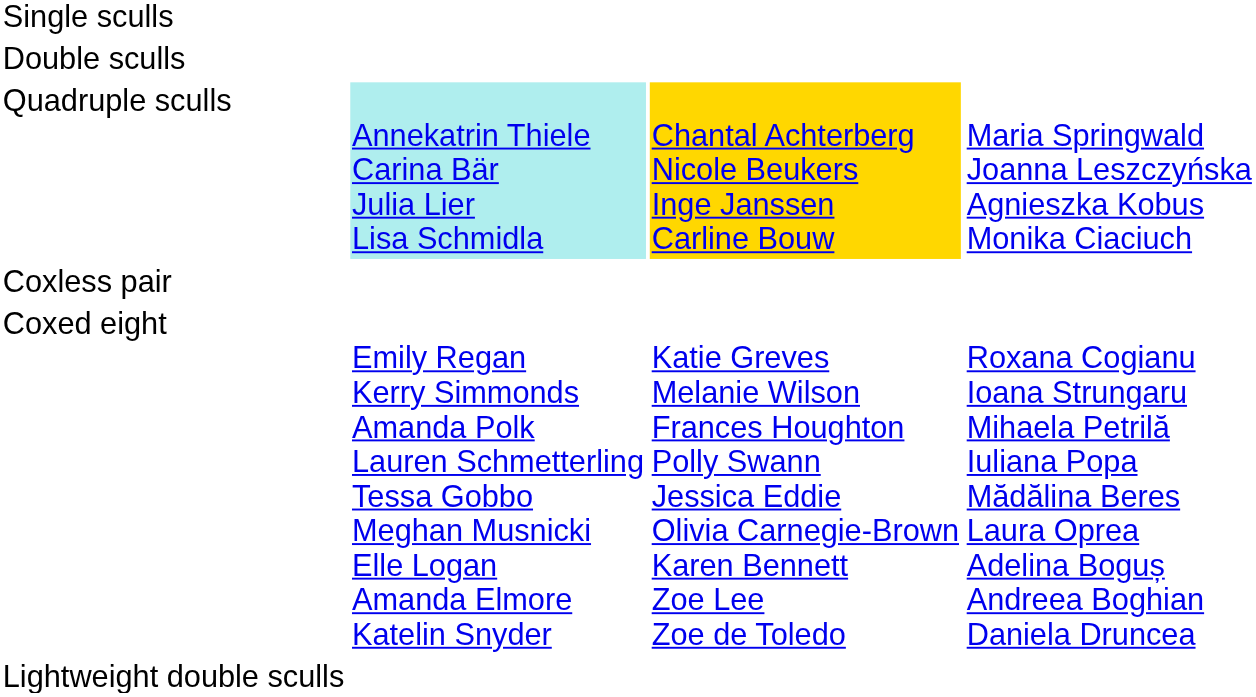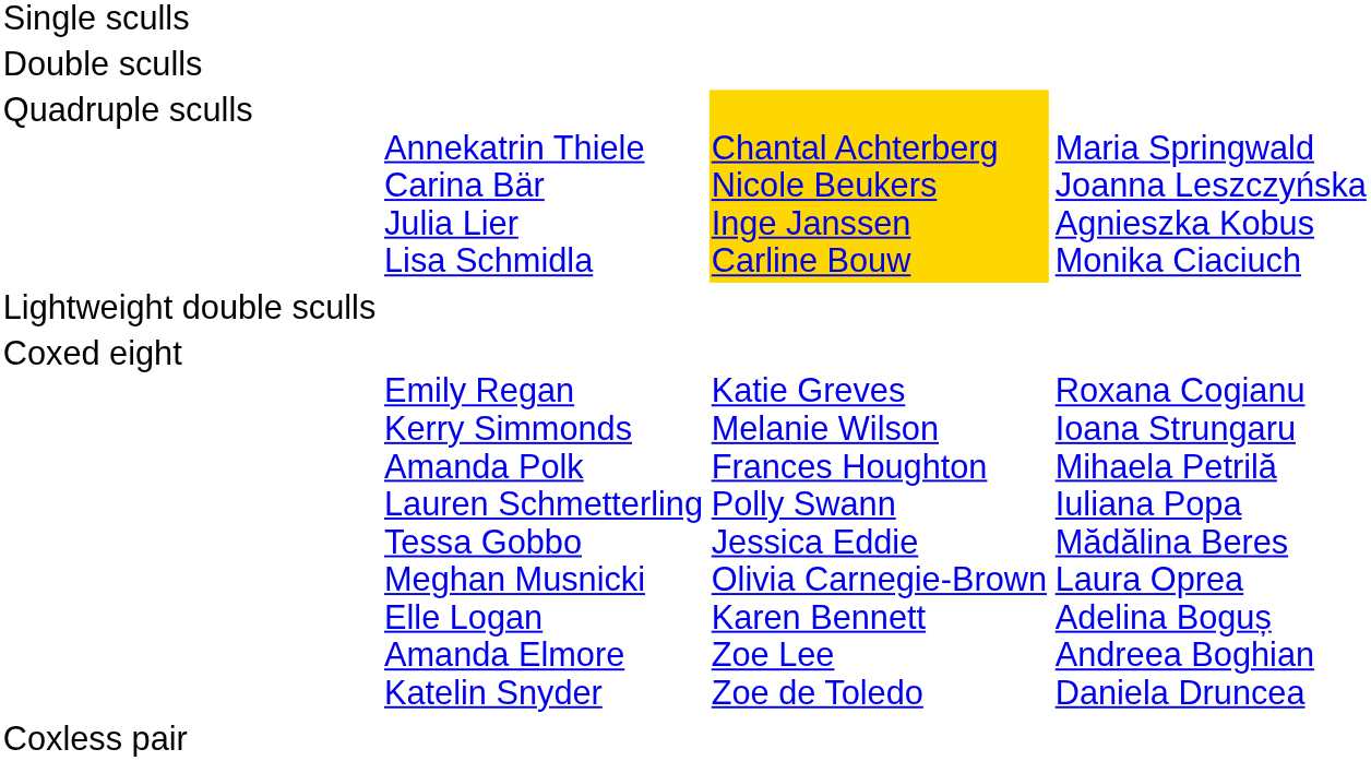 <table>
 <tr>
 <td>Single sculls <br></td>
 <td></td>
 <td></td>
 <td></td>
 </tr>
 <tr valign="top">
 <td>Double sculls <br></td>
 <td></td>
 <td></td>
 <td></td>
 </tr>
 <tr valign="top">
 <td>Quadruple sculls <br></td>
-<td style="background: paleturquoise;"><br><a href='#'>Annekatrin Thiele</a><br><a href='#'>Carina Bär</a><br><a href='#'>Julia Lier</a><br><a href='#'>Lisa Schmidla</a></td>
+<td><br><a href='#'>Annekatrin Thiele</a><br><a href='#'>Carina Bär</a><br><a href='#'>Julia Lier</a><br><a href='#'>Lisa Schmidla</a></td>
 <td style="background: gold;"><br><a href='#'>Chantal Achterberg</a><br><a href='#'>Nicole Beukers</a><br><a href='#'>Inge Janssen</a><br><a href='#'>Carline Bouw</a></td>
 <td><br><a href='#'>Maria Springwald</a><br><a href='#'>Joanna Leszczyńska</a><br><a href='#'>Agnieszka Kobus</a><br><a href='#'>Monika Ciaciuch</a></td>
 </tr>
 <tr valign="top">
-<td>Coxless pair <br></td>
+<td>Lightweight double sculls <br></td>
 <td></td>
 <td></td>
 <td></td>
 </tr>
 <tr valign="top">
 <td>Coxed eight <br></td>
 <td><br><a href='#'>Emily Regan</a><br><a href='#'>Kerry Simmonds</a><br><a href='#'>Amanda Polk</a><br><a href='#'>Lauren Schmetterling</a><br><a href='#'>Tessa Gobbo</a><br><a href='#'>Meghan Musnicki</a><br><a href='#'>Elle Logan</a><br><a href='#'>Amanda Elmore</a><br><a href='#'>Katelin Snyder</a></td>
 <td><br><a href='#'>Katie Greves</a><br><a href='#'>Melanie Wilson</a><br><a href='#'>Frances Houghton</a><br><a href='#'>Polly Swann</a><br><a href='#'>Jessica Eddie</a><br><a href='#'>Olivia Carnegie-Brown</a><br><a href='#'>Karen Bennett</a><br><a href='#'>Zoe Lee</a><br><a href='#'>Zoe de Toledo</a></td>
 <td><br><a href='#'>Roxana Cogianu</a><br><a href='#'>Ioana Strungaru</a><br><a href='#'>Mihaela Petrilă</a><br><a href='#'>Iuliana Popa</a><br><a href='#'>Mădălina Beres</a><br><a href='#'>Laura Oprea</a><br><a href='#'>Adelina Boguș</a><br><a href='#'>Andreea Boghian</a><br><a href='#'>Daniela Druncea</a></td>
 </tr>
 <tr valign="top">
-<td>Lightweight double sculls <br></td>
+<td>Coxless pair <br></td>
 <td></td>
 <td></td>
 <td></td>
 </tr>
 </table>
